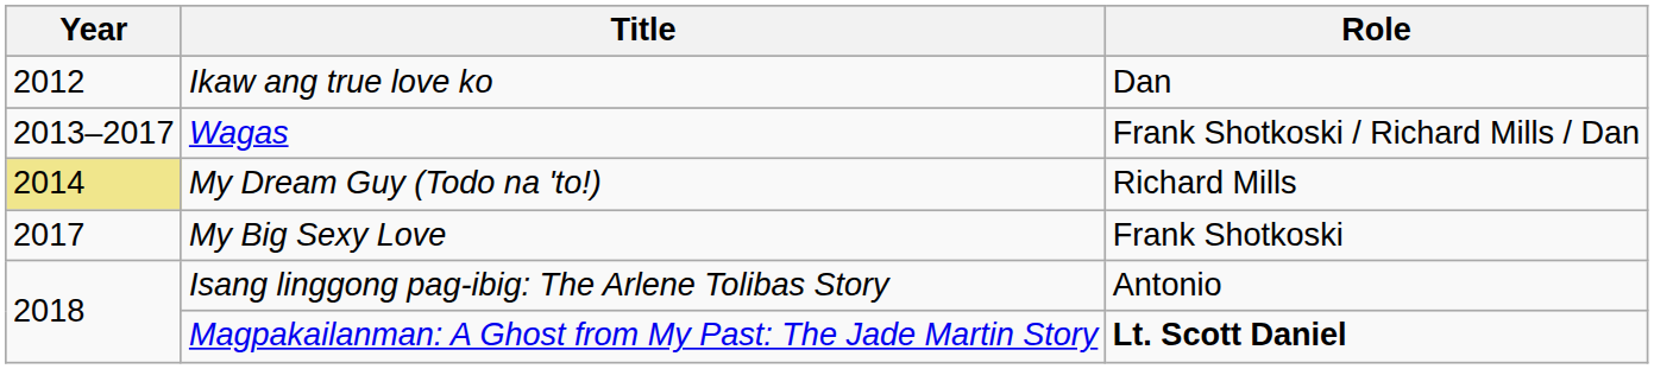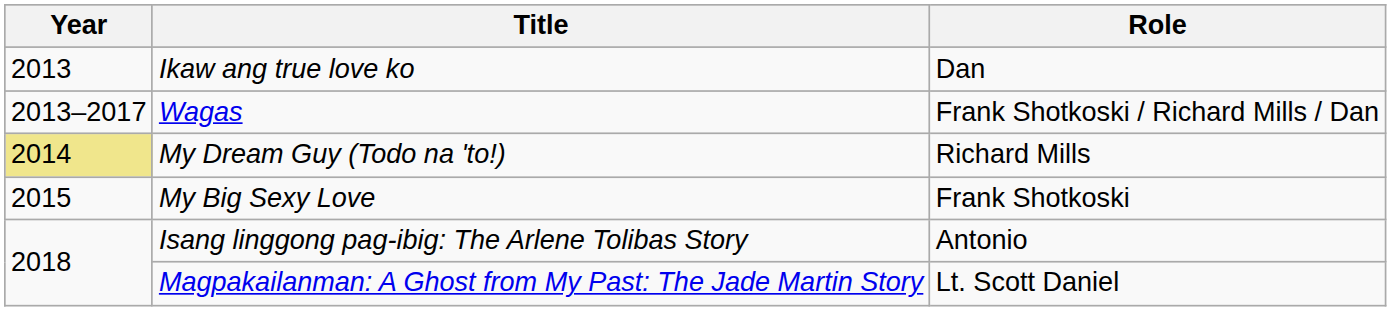 <table class="wikitable sortable">
 <tr>
 <th>Year</th>
 <th>Title</th>
 <th>Role</th>
 </tr>
 <tr>
-<td>2012</td>
+<td>2013</td>
 <td><em>Ikaw ang true love ko</em></td>
 <td>Dan</td>
 </tr>
 <tr>
 <td>2013–2017</td>
 <td><em><a href='#'>Wagas</a></em></td>
 <td>Frank Shotkoski / Richard Mills / Dan</td>
 </tr>
 <tr>
 <td style="background: khaki;">2014</td>
 <td><em>My Dream Guy (Todo na 'to!)</em></td>
 <td>Richard Mills</td>
 </tr>
 <tr>
-<td>2017</td>
+<td>2015</td>
 <td><em>My Big Sexy Love</em></td>
 <td>Frank Shotkoski</td>
 </tr>
 <tr>
 <td rowspan="2">2018</td>
 <td><em>Isang linggong pag-ibig: The Arlene Tolibas Story</em></td>
 <td>Antonio</td>
 </tr>
 <tr>
 <td><em><a href='#'>Magpakailanman: A Ghost from My Past: The Jade Martin Story</a></em></td>
-<td><strong>Lt. Scott Daniel</strong></td>
+<td>Lt. Scott Daniel</td>
 </tr>
 </table>
